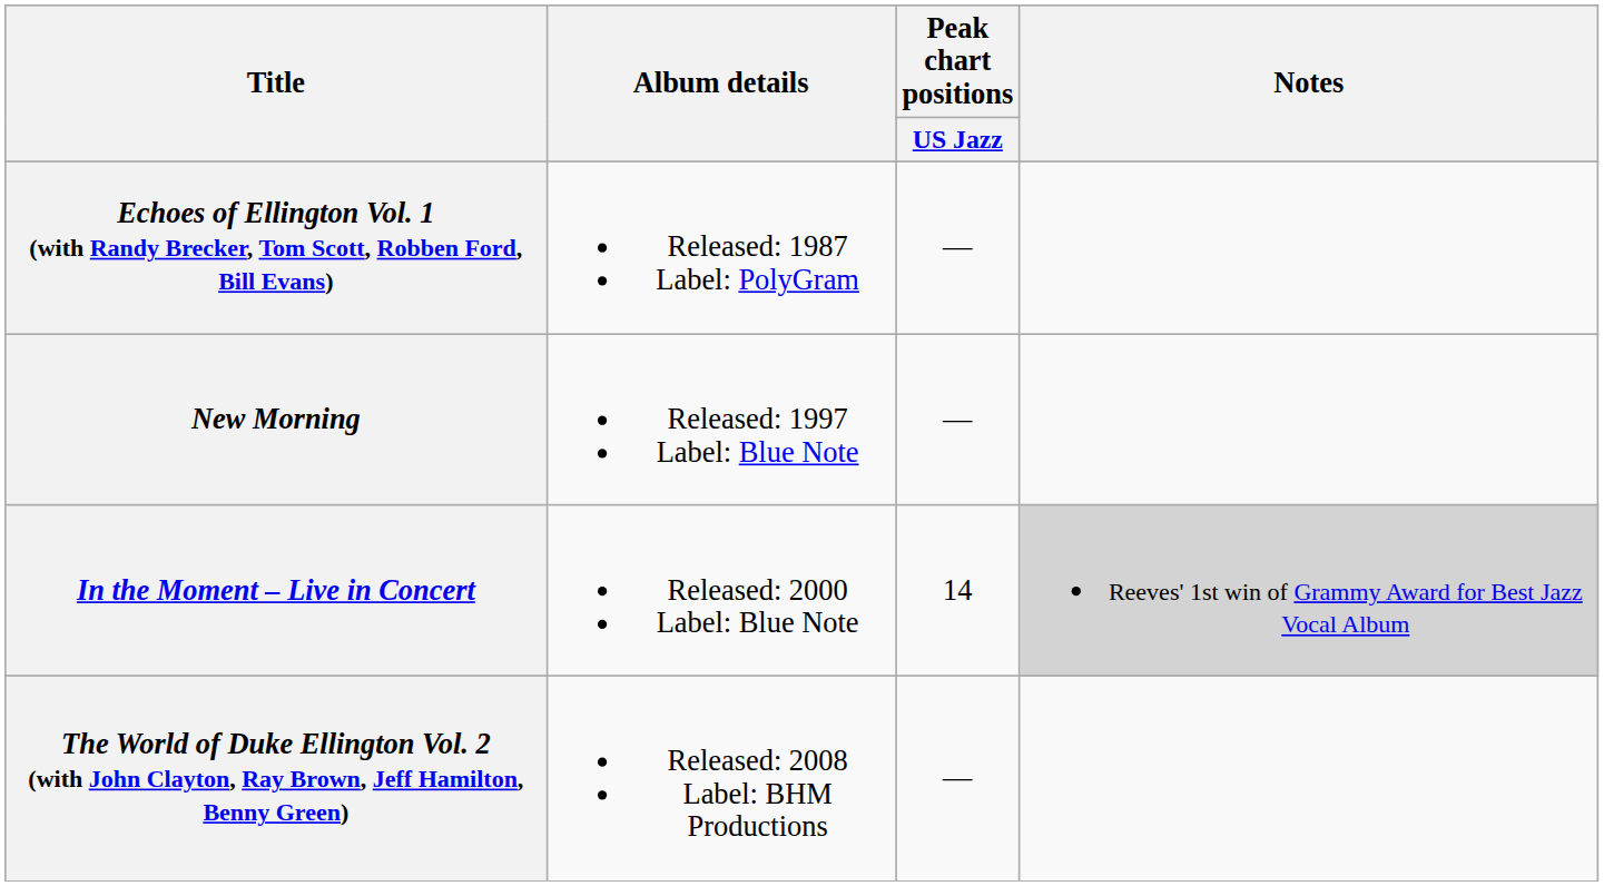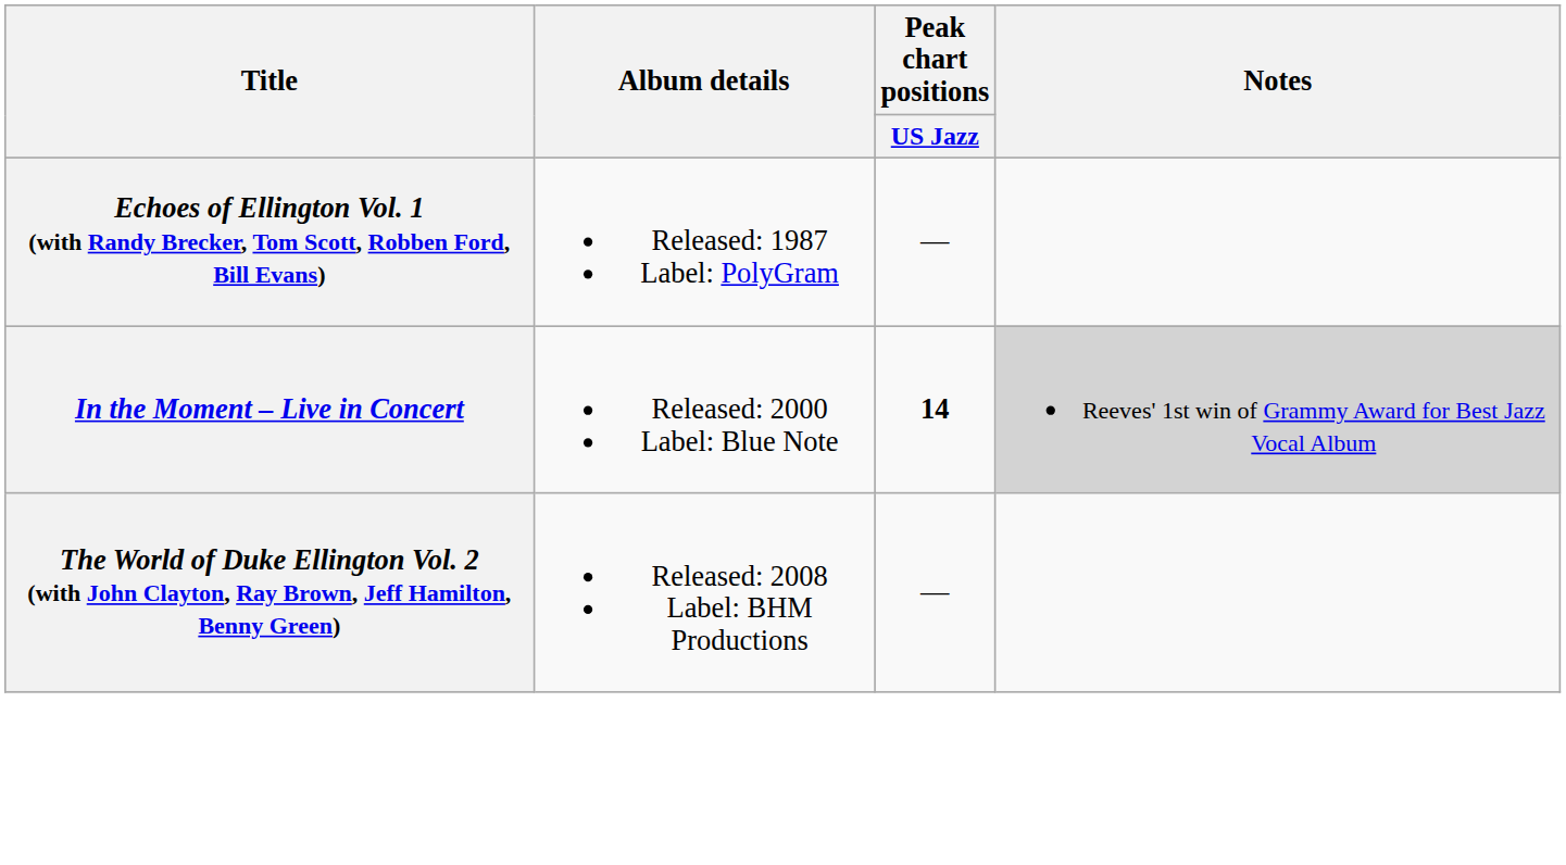 <table class="wikitable plainrowheaders" style="text-align:center;">
 <tr>
 <th rowspan="2" scope="col">Title</th>
 <th rowspan="2" scope="col">Album details</th>
 <th scope="col">Peak chart positions</th>
 <th rowspan="2" scope="col">Notes</th>
 </tr>
 <tr>
 <th scope="col" style="width:3em;font-size:90%;"><a href='#'>US Jazz</a><br></th>
 </tr>
 <tr>
 <th scope="row"><em>Echoes of Ellington Vol. 1</em><br><small>(with <a href='#'>Randy Brecker</a>, <a href='#'>Tom Scott</a>, <a href='#'>Robben Ford</a>, <a href='#'>Bill Evans</a>)</small></th>
 <td><br><ul><li>Released: 1987</li><li>Label: <a href='#'>PolyGram</a></li></ul></td>
 <td>—</td>
 <td></td>
 </tr>
 <tr>
-<th scope="row"><em>New Morning</em></th>
-<td><br><ul><li>Released: 1997</li><li>Label: <a href='#'>Blue Note</a></li></ul></td>
-<td>—</td>
-<td></td>
-</tr>
-<tr>
 <th scope="row"><em><a href='#'>In the Moment – Live in Concert</a></em></th>
 <td><br><ul><li>Released: 2000</li><li>Label: Blue Note</li></ul></td>
-<td>14</td>
+<td><strong>14</strong></td>
 <td style="background: lightgrey;"><br><ul><li><small>Reeves' 1st win of <a href='#'>Grammy Award for Best Jazz Vocal Album</a></small></li></ul></td>
 </tr>
 <tr>
 <th scope="row"><em>The World of Duke Ellington Vol. 2</em><br><small>(with <a href='#'>John Clayton</a>, <a href='#'>Ray Brown</a>, <a href='#'>Jeff Hamilton</a>, <a href='#'>Benny Green</a>)</small></th>
 <td><br><ul><li>Released: 2008</li><li>Label: BHM Productions</li></ul></td>
 <td>—</td>
 <td></td>
 </tr>
 </table>
